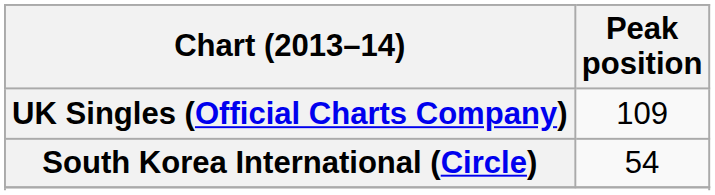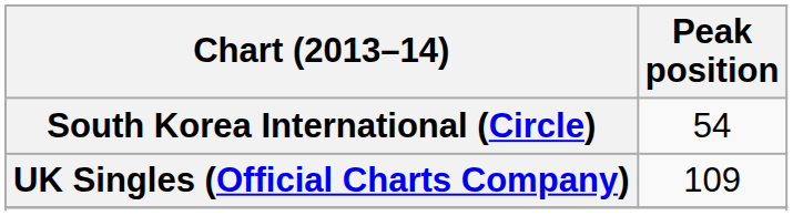 <table class="wikitable sortable plainrowheaders" style="text-align:center">
 <tr>
 <th>Chart (2013–14)</th>
 <th>Peak<br>position</th>
 </tr>
 <tr>
+<th scope="row">South Korea International (<a href='#'>Circle</a>)</th>
+<td>54</td>
+</tr>
+<tr>
 <th scope="row">UK Singles (<a href='#'>Official Charts Company</a>)</th>
 <td align="center">109</td>
-</tr>
-<tr>
-<th scope="row">South Korea International (<a href='#'>Circle</a>)</th>
-<td>54</td>
 </tr>
 <tr>
 </tr>
 <tr>
 </tr>
 </table>
